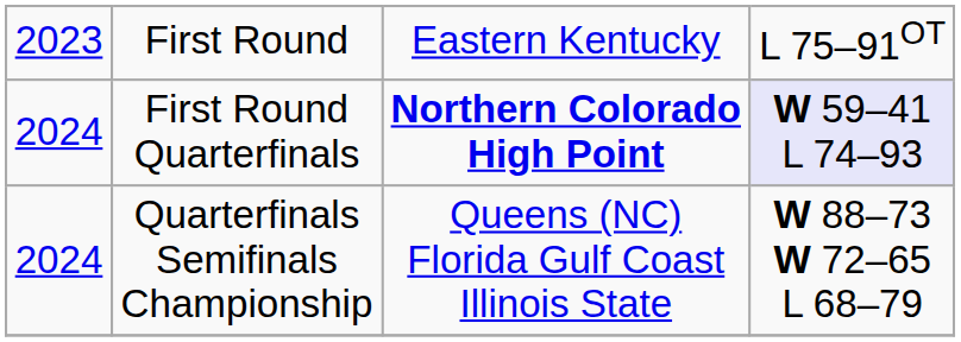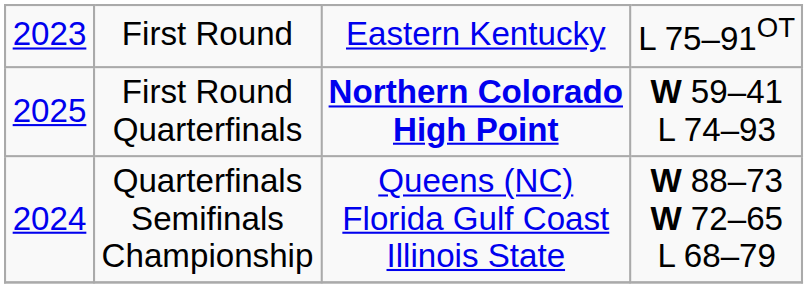 <table class="wikitable" style="text-align:center">
 <tr>
 <td><a href='#'>2023</a></td>
 <td>First Round</td>
 <td><a href='#'>Eastern Kentucky</a></td>
 <td>L 75–91<sup>OT</sup></td>
 </tr>
 <tr>
-<td><a href='#'>2024</a></td>
+<td><a href='#'>2025</a></td>
 <td>First Round<br>Quarterfinals</td>
 <td><strong><a href='#'>Northern Colorado</a> <br> <a href='#'>High Point</a></strong></td>
-<td style="background: lavender;"><strong>W</strong> 59–41<br>L 74–93</td>
+<td><strong>W</strong> 59–41<br>L 74–93</td>
 </tr>
 <tr>
 <td><a href='#'>2024</a></td>
 <td>Quarterfinals<br>Semifinals<br>Championship</td>
 <td><a href='#'>Queens (NC)</a> <br> <a href='#'>Florida Gulf Coast</a><br><a href='#'>Illinois State</a></td>
 <td><strong>W</strong> 88–73<br><strong>W</strong> 72–65<br>L 68–79</td>
 </tr>
 <tr>
 </tr>
 </table>
